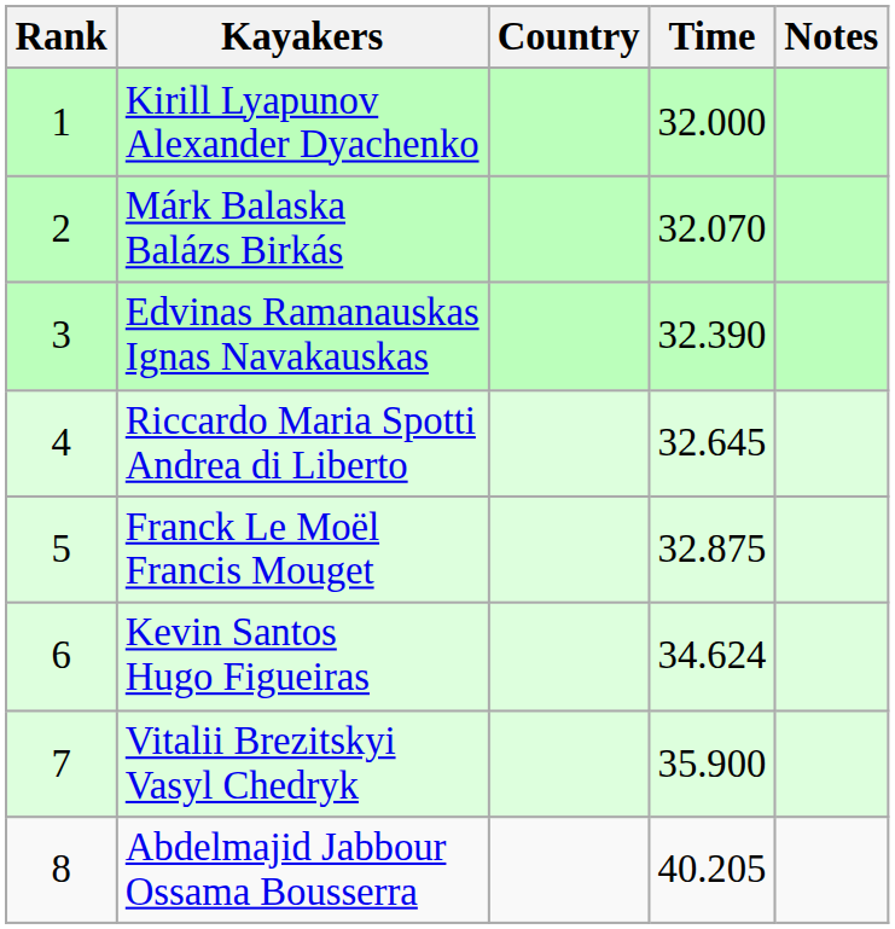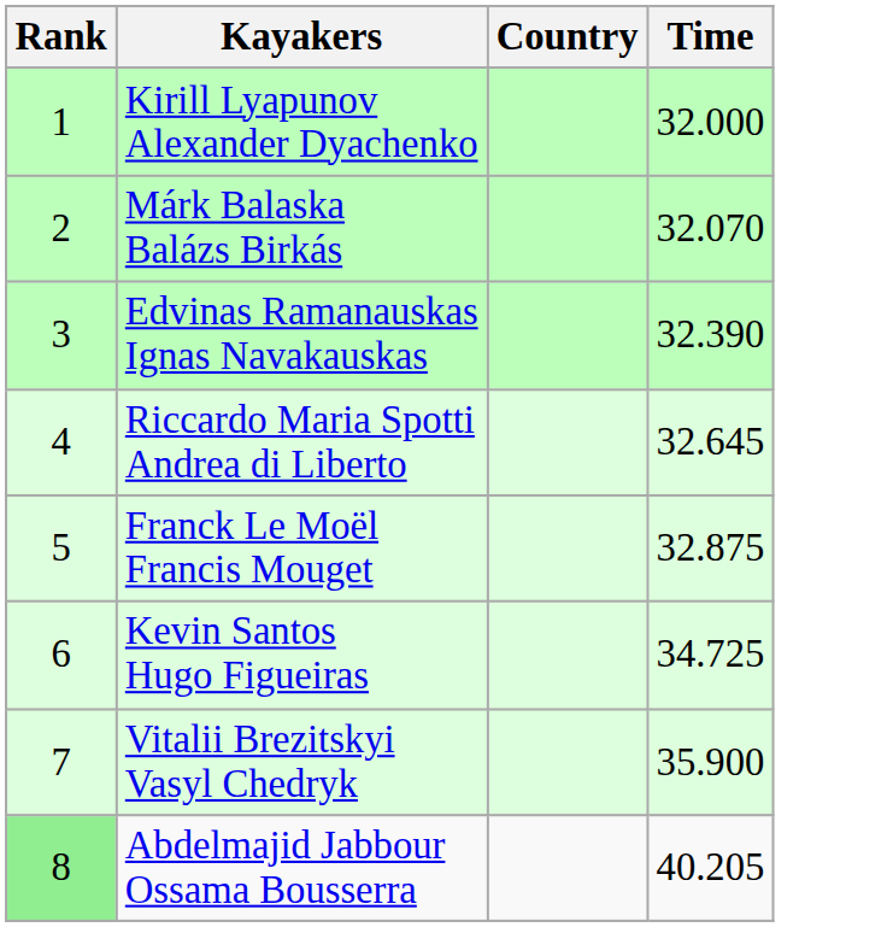 <table class="wikitable" style="text-align:center">
 <tr>
 <th>Rank</th>
 <th>Kayakers</th>
 <th>Country</th>
 <th>Time</th>
-<th>Notes</th>
 </tr>
 <tr bgcolor=bbffbb>
 <td>1</td>
 <td align="left"><a href='#'>Kirill Lyapunov</a><br><a href='#'>Alexander Dyachenko</a></td>
 <td align="left"></td>
 <td>32.000</td>
-<td></td>
 </tr>
 <tr bgcolor=bbffbb>
 <td>2</td>
 <td align="left"><a href='#'>Márk Balaska</a><br><a href='#'>Balázs Birkás</a></td>
 <td align="left"></td>
 <td>32.070</td>
-<td></td>
 </tr>
 <tr bgcolor=bbffbb>
 <td>3</td>
 <td align="left"><a href='#'>Edvinas Ramanauskas</a><br><a href='#'>Ignas Navakauskas</a></td>
 <td align="left"></td>
 <td>32.390</td>
-<td></td>
 </tr>
 <tr bgcolor=ddffdd>
 <td>4</td>
 <td align="left"><a href='#'>Riccardo Maria Spotti</a><br><a href='#'>Andrea di Liberto</a></td>
 <td align="left"></td>
 <td>32.645</td>
-<td></td>
 </tr>
 <tr bgcolor=ddffdd>
 <td>5</td>
 <td align="left"><a href='#'>Franck Le Moël</a><br><a href='#'>Francis Mouget</a></td>
 <td align="left"></td>
 <td>32.875</td>
-<td></td>
 </tr>
 <tr bgcolor=ddffdd>
 <td>6</td>
 <td align="left"><a href='#'>Kevin Santos</a><br><a href='#'>Hugo Figueiras</a></td>
 <td align="left"></td>
-<td>34.624</td>
-<td></td>
+<td>34.725</td>
 </tr>
 <tr bgcolor=ddffdd>
 <td>7</td>
 <td align="left"><a href='#'>Vitalii Brezitskyi</a><br><a href='#'>Vasyl Chedryk</a></td>
 <td align="left"></td>
 <td>35.900</td>
-<td></td>
 </tr>
 <tr>
-<td>8</td>
+<td style="background: lightgreen;">8</td>
 <td align="left"><a href='#'>Abdelmajid Jabbour</a><br><a href='#'>Ossama Bousserra</a></td>
 <td align="left"></td>
 <td>40.205</td>
-<td></td>
 </tr>
 </table>
